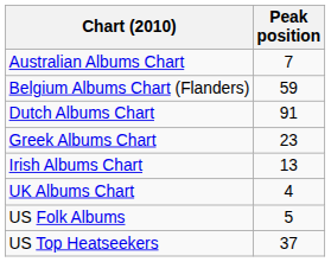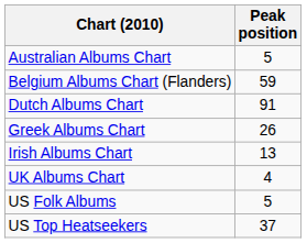 <table class="wikitable sortable">
 <tr>
 <th>Chart (2010)</th>
 <th>Peak<br>position</th>
 </tr>
 <tr>
 <td><a href='#'>Australian Albums Chart</a></td>
-<td style="text-align:center;">7</td>
+<td style="text-align:center;">5</td>
 </tr>
 <tr>
 <td><a href='#'>Belgium Albums Chart</a> (Flanders)</td>
 <td style="text-align:center;">59</td>
 </tr>
 <tr>
 <td><a href='#'>Dutch Albums Chart</a></td>
 <td style="text-align:center;">91</td>
 </tr>
 <tr>
 <td><a href='#'>Greek Albums Chart</a></td>
-<td style="text-align:center;">23</td>
+<td style="text-align:center;">26</td>
 </tr>
 <tr>
 <td><a href='#'>Irish Albums Chart</a></td>
 <td style="text-align:center;">13</td>
 </tr>
 <tr>
 <td><a href='#'>UK Albums Chart</a></td>
 <td style="text-align:center;">4</td>
 </tr>
 <tr>
 <td>US <a href='#'>Folk Albums</a></td>
 <td style="text-align:center;">5</td>
 </tr>
 <tr>
 <td>US <a href='#'>Top Heatseekers</a></td>
 <td style="text-align:center;">37</td>
 </tr>
 </table>
